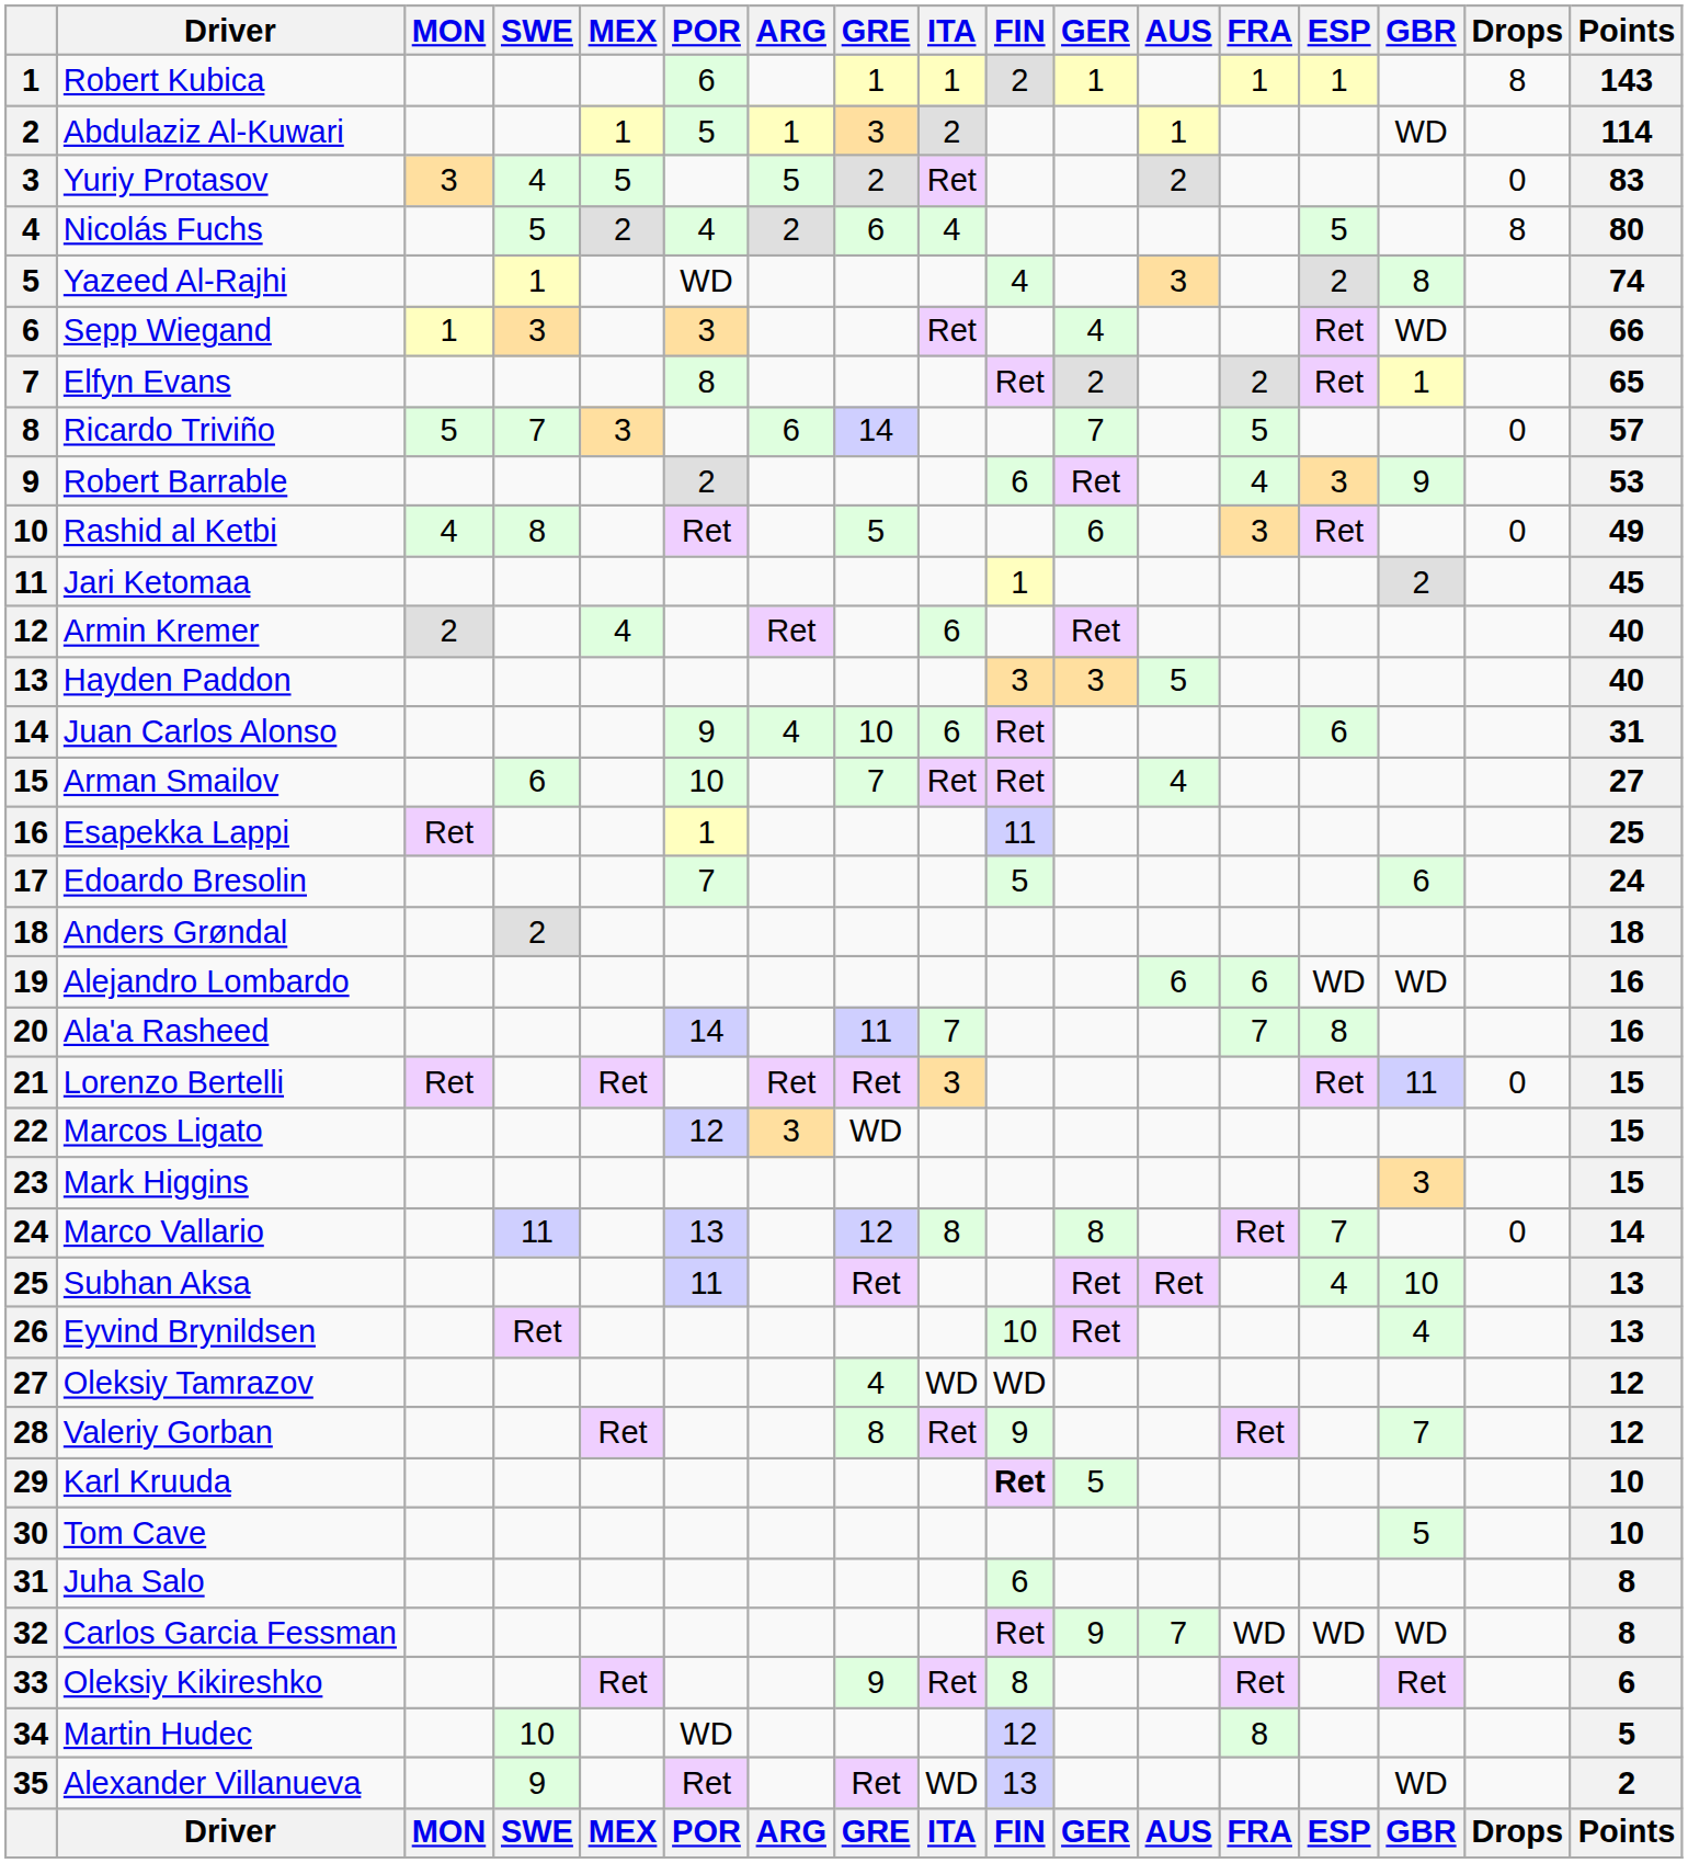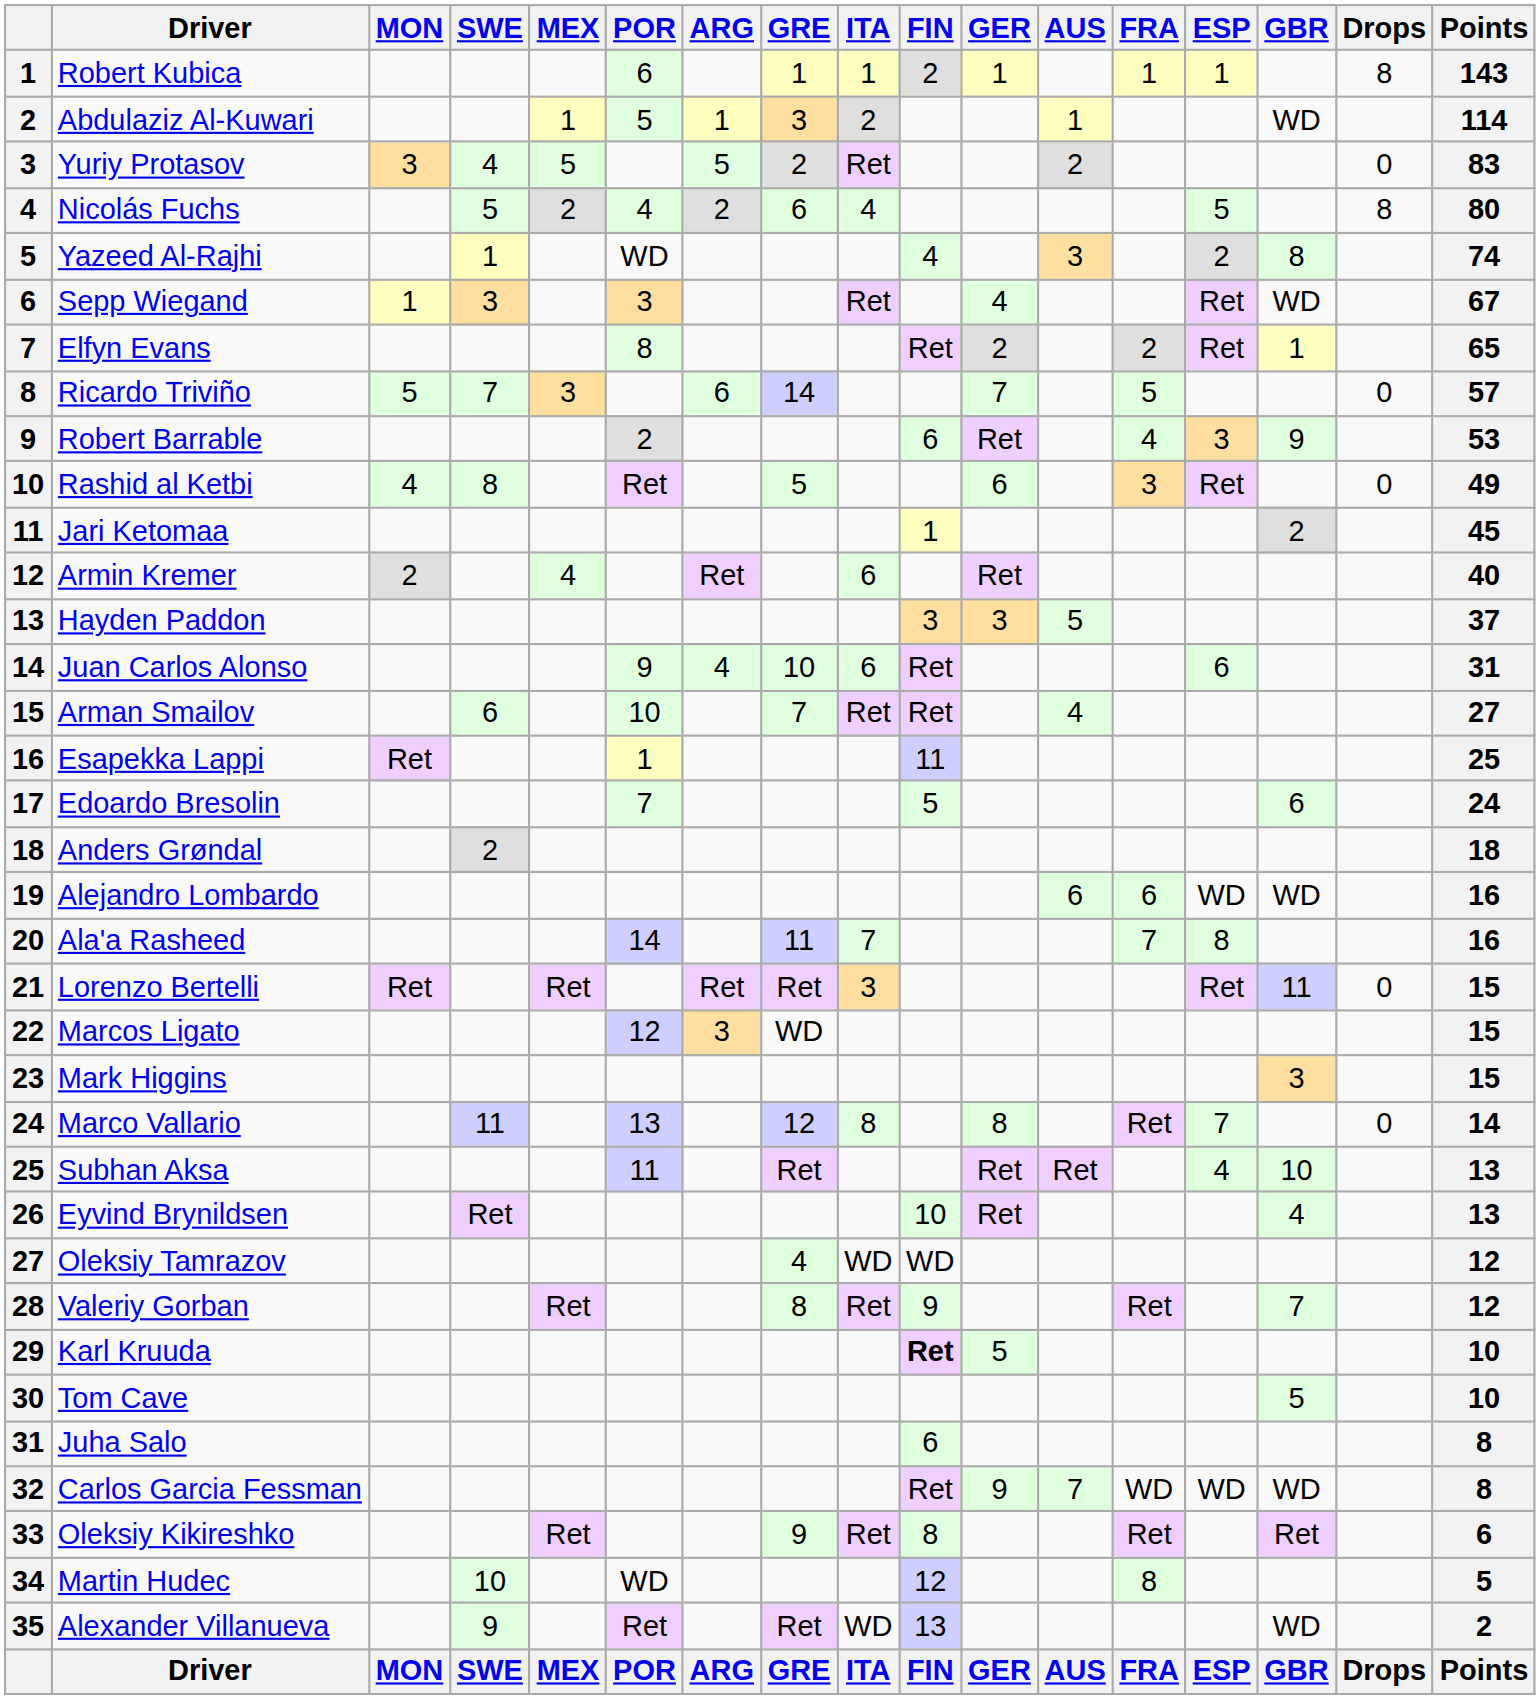 <table class="wikitable" style="font-size: 85%; text-align: center;">
 <tr valign="top">
 <th valign="middle"></th>
 <th valign="middle">Driver</th>
 <th><a href='#'>MON</a><br></th>
 <th><a href='#'>SWE</a><br></th>
 <th><a href='#'>MEX</a><br></th>
 <th><a href='#'>POR</a><br></th>
 <th><a href='#'>ARG</a><br></th>
 <th><a href='#'>GRE</a><br></th>
 <th><a href='#'>ITA</a><br></th>
 <th><a href='#'>FIN</a><br></th>
 <th><a href='#'>GER</a><br></th>
 <th><a href='#'>AUS</a><br></th>
 <th><a href='#'>FRA</a><br></th>
 <th><a href='#'>ESP</a><br></th>
 <th><a href='#'>GBR</a><br></th>
 <th valign="middle">Drops</th>
 <th valign="middle">Points</th>
 </tr>
 <tr>
 <th>1</th>
 <td align="left"> <a href='#'>Robert Kubica</a></td>
 <td></td>
 <td></td>
 <td></td>
 <td style="background:#dfffdf;">6</td>
 <td></td>
 <td style="background:#ffffbf;">1</td>
 <td style="background:#ffffbf;">1</td>
 <td style="background:#dfdfdf;">2</td>
 <td style="background:#ffffbf;">1</td>
 <td></td>
 <td style="background:#ffffbf;">1</td>
 <td style="background:#ffffbf;">1</td>
 <td></td>
 <td>8</td>
 <th>143</th>
 </tr>
 <tr>
 <th>2</th>
 <td align="left"> <a href='#'>Abdulaziz Al-Kuwari</a></td>
 <td></td>
 <td></td>
 <td style="background:#ffffbf;">1</td>
 <td style="background:#dfffdf;">5</td>
 <td style="background:#ffffbf;">1</td>
 <td style="background:#ffdf9f;">3</td>
 <td style="background:#dfdfdf;">2</td>
 <td></td>
 <td></td>
 <td style="background:#ffffbf;">1</td>
 <td></td>
 <td></td>
 <td>WD</td>
 <td></td>
 <th>114</th>
 </tr>
 <tr>
 <th>3</th>
 <td align="left"> <a href='#'>Yuriy Protasov</a></td>
 <td style="background:#ffdf9f;">3</td>
 <td style="background:#dfffdf;">4</td>
 <td style="background:#dfffdf;">5</td>
 <td></td>
 <td style="background:#dfffdf;">5</td>
 <td style="background:#dfdfdf;">2</td>
 <td style="background:#efcfff;">Ret</td>
 <td></td>
 <td></td>
 <td style="background:#dfdfdf;">2</td>
 <td></td>
 <td></td>
 <td></td>
 <td>0</td>
 <th>83</th>
 </tr>
 <tr>
 <th>4</th>
 <td align="left"> <a href='#'>Nicolás Fuchs</a></td>
 <td></td>
 <td style="background:#dfffdf;">5</td>
 <td style="background:#dfdfdf;">2</td>
 <td style="background:#dfffdf;">4</td>
 <td style="background:#dfdfdf;">2</td>
 <td style="background:#dfffdf;">6</td>
 <td style="background:#dfffdf;">4</td>
 <td></td>
 <td></td>
 <td></td>
 <td></td>
 <td style="background:#dfffdf;">5</td>
 <td></td>
 <td>8</td>
 <th>80</th>
 </tr>
 <tr>
 <th>5</th>
 <td align="left"> <a href='#'>Yazeed Al-Rajhi</a></td>
 <td></td>
 <td style="background:#ffffbf;">1</td>
 <td></td>
 <td>WD</td>
 <td></td>
 <td></td>
 <td></td>
 <td style="background:#dfffdf;">4</td>
 <td></td>
 <td style="background:#ffdf9f;">3</td>
 <td></td>
 <td style="background:#dfdfdf;">2</td>
 <td style="background:#dfffdf;">8</td>
 <td></td>
 <th>74</th>
 </tr>
 <tr>
 <th>6</th>
 <td align="left"> <a href='#'>Sepp Wiegand</a></td>
 <td style="background:#ffffbf;">1</td>
 <td style="background:#ffdf9f;">3</td>
 <td></td>
 <td style="background:#ffdf9f;">3</td>
 <td></td>
 <td></td>
 <td style="background:#efcfff;">Ret</td>
 <td></td>
 <td style="background:#dfffdf;">4</td>
 <td></td>
 <td></td>
 <td style="background:#efcfff;">Ret</td>
 <td>WD</td>
 <td></td>
-<th>66</th>
+<th>67</th>
 </tr>
 <tr>
 <th>7</th>
 <td align="left"> <a href='#'>Elfyn Evans</a></td>
 <td></td>
 <td></td>
 <td></td>
 <td style="background:#dfffdf;">8</td>
 <td></td>
 <td></td>
 <td></td>
 <td style="background:#efcfff;">Ret</td>
 <td style="background:#dfdfdf;">2</td>
 <td></td>
 <td style="background:#dfdfdf;">2</td>
 <td style="background:#efcfff;">Ret</td>
 <td style="background:#ffffbf;">1</td>
 <td></td>
 <th>65</th>
 </tr>
 <tr>
 <th>8</th>
 <td align="left"> <a href='#'>Ricardo Triviño</a></td>
 <td style="background:#dfffdf;">5</td>
 <td style="background:#dfffdf;">7</td>
 <td style="background:#ffdf9f;">3</td>
 <td></td>
 <td style="background:#dfffdf;">6</td>
 <td style="background:#cfcfff;">14</td>
 <td></td>
 <td></td>
 <td style="background:#dfffdf;">7</td>
 <td></td>
 <td style="background:#dfffdf;">5</td>
 <td></td>
 <td></td>
 <td>0</td>
 <th>57</th>
 </tr>
 <tr>
 <th>9</th>
 <td align="left"> <a href='#'>Robert Barrable</a></td>
 <td></td>
 <td></td>
 <td></td>
 <td style="background:#dfdfdf;">2</td>
 <td></td>
 <td></td>
 <td></td>
 <td style="background:#dfffdf;">6</td>
 <td style="background:#efcfff;">Ret</td>
 <td></td>
 <td style="background:#dfffdf;">4</td>
 <td style="background:#ffdf9f;">3</td>
 <td style="background:#dfffdf;">9</td>
 <td></td>
 <th>53</th>
 </tr>
 <tr>
 <th>10</th>
 <td align="left"> <a href='#'>Rashid al Ketbi</a></td>
 <td style="background:#dfffdf;">4</td>
 <td style="background:#dfffdf;">8</td>
 <td></td>
 <td style="background:#efcfff;">Ret</td>
 <td></td>
 <td style="background:#dfffdf;">5</td>
 <td></td>
 <td></td>
 <td style="background:#dfffdf;">6</td>
 <td></td>
 <td style="background:#ffdf9f;">3</td>
 <td style="background:#efcfff;">Ret</td>
 <td></td>
 <td>0</td>
 <th>49</th>
 </tr>
 <tr>
 <th>11</th>
 <td align="left"> <a href='#'>Jari Ketomaa</a></td>
 <td></td>
 <td></td>
 <td></td>
 <td></td>
 <td></td>
 <td></td>
 <td></td>
 <td style="background:#ffffbf;">1</td>
 <td></td>
 <td></td>
 <td></td>
 <td></td>
 <td style="background:#dfdfdf;">2</td>
 <td></td>
 <th>45</th>
 </tr>
 <tr>
 <th>12</th>
 <td align="left"> <a href='#'>Armin Kremer</a></td>
 <td style="background:#dfdfdf;">2</td>
 <td></td>
 <td style="background:#dfffdf;">4</td>
 <td></td>
 <td style="background:#efcfff;">Ret</td>
 <td></td>
 <td style="background:#dfffdf;">6</td>
 <td></td>
 <td style="background:#efcfff;">Ret</td>
 <td></td>
 <td></td>
 <td></td>
 <td></td>
 <td></td>
 <th>40</th>
 </tr>
 <tr>
 <th>13</th>
 <td align="left"> <a href='#'>Hayden Paddon</a></td>
 <td></td>
 <td></td>
 <td></td>
 <td></td>
 <td></td>
 <td></td>
 <td></td>
 <td style="background:#ffdf9f;">3</td>
 <td style="background:#ffdf9f;">3</td>
 <td style="background:#dfffdf;">5</td>
 <td></td>
 <td></td>
 <td></td>
 <td></td>
-<th>40</th>
+<th>37</th>
 </tr>
 <tr>
 <th>14</th>
 <td align="left"> <a href='#'>Juan Carlos Alonso</a></td>
 <td></td>
 <td></td>
 <td></td>
 <td style="background:#dfffdf;">9</td>
 <td style="background:#dfffdf;">4</td>
 <td style="background:#dfffdf;">10</td>
 <td style="background:#dfffdf;">6</td>
 <td style="background:#efcfff;">Ret</td>
 <td></td>
 <td></td>
 <td></td>
 <td style="background:#dfffdf;">6</td>
 <td></td>
 <td></td>
 <th>31</th>
 </tr>
 <tr>
 <th>15</th>
 <td align="left"> <a href='#'>Arman Smailov</a></td>
 <td></td>
 <td style="background:#dfffdf;">6</td>
 <td></td>
 <td style="background:#dfffdf;">10</td>
 <td></td>
 <td style="background:#dfffdf;">7</td>
 <td style="background:#efcfff;">Ret</td>
 <td style="background:#efcfff;">Ret</td>
 <td></td>
 <td style="background:#dfffdf;">4</td>
 <td></td>
 <td></td>
 <td></td>
 <td></td>
 <th>27</th>
 </tr>
 <tr>
 <th>16</th>
 <td align="left"> <a href='#'>Esapekka Lappi</a></td>
 <td style="background:#efcfff;">Ret</td>
 <td></td>
 <td></td>
 <td style="background:#ffffbf;">1</td>
 <td></td>
 <td></td>
 <td></td>
 <td style="background:#cfcfff;">11</td>
 <td></td>
 <td></td>
 <td></td>
 <td></td>
 <td></td>
 <td></td>
 <th>25</th>
 </tr>
 <tr>
 <th>17</th>
 <td align="left"> <a href='#'>Edoardo Bresolin</a></td>
 <td></td>
 <td></td>
 <td></td>
 <td style="background:#dfffdf;">7</td>
 <td></td>
 <td></td>
 <td></td>
 <td style="background:#dfffdf;">5</td>
 <td></td>
 <td></td>
 <td></td>
 <td></td>
 <td style="background:#dfffdf;">6</td>
 <td></td>
 <th>24</th>
 </tr>
 <tr>
 <th>18</th>
 <td align="left"> <a href='#'>Anders Grøndal</a></td>
 <td></td>
 <td style="background:#dfdfdf;">2</td>
 <td></td>
 <td></td>
 <td></td>
 <td></td>
 <td></td>
 <td></td>
 <td></td>
 <td></td>
 <td></td>
 <td></td>
 <td></td>
 <td></td>
 <th>18</th>
 </tr>
 <tr>
 <th>19</th>
 <td align="left"> <a href='#'>Alejandro Lombardo</a></td>
 <td></td>
 <td></td>
 <td></td>
 <td></td>
 <td></td>
 <td></td>
 <td></td>
 <td></td>
 <td></td>
 <td style="background:#dfffdf;">6</td>
 <td style="background:#dfffdf;">6</td>
 <td>WD</td>
 <td>WD</td>
 <td></td>
 <th>16</th>
 </tr>
 <tr>
 <th>20</th>
 <td align="left"> <a href='#'>Ala'a Rasheed</a></td>
 <td></td>
 <td></td>
 <td></td>
 <td style="background:#cfcfff;">14</td>
 <td></td>
 <td style="background:#cfcfff;">11</td>
 <td style="background:#dfffdf;">7</td>
 <td></td>
 <td></td>
 <td></td>
 <td style="background:#dfffdf;">7</td>
 <td style="background:#dfffdf;">8</td>
 <td></td>
 <td></td>
 <th>16</th>
 </tr>
 <tr>
 <th>21</th>
 <td align="left"> <a href='#'>Lorenzo Bertelli</a></td>
 <td style="background:#efcfff;">Ret</td>
 <td></td>
 <td style="background:#efcfff;">Ret</td>
 <td></td>
 <td style="background:#efcfff;">Ret</td>
 <td style="background:#efcfff;">Ret</td>
 <td style="background:#ffdf9f;">3</td>
 <td></td>
 <td></td>
 <td></td>
 <td></td>
 <td style="background:#efcfff;">Ret</td>
 <td style="background:#cfcfff;">11</td>
 <td>0</td>
 <th>15</th>
 </tr>
 <tr>
 <th>22</th>
 <td align="left"> <a href='#'>Marcos Ligato</a></td>
 <td></td>
 <td></td>
 <td></td>
 <td style="background:#cfcfff;">12</td>
 <td style="background:#ffdf9f;">3</td>
 <td>WD</td>
 <td></td>
 <td></td>
 <td></td>
 <td></td>
 <td></td>
 <td></td>
 <td></td>
 <td></td>
 <th>15</th>
 </tr>
 <tr>
 <th>23</th>
 <td align="left"> <a href='#'>Mark Higgins</a></td>
 <td></td>
 <td></td>
 <td></td>
 <td></td>
 <td></td>
 <td></td>
 <td></td>
 <td></td>
 <td></td>
 <td></td>
 <td></td>
 <td></td>
 <td style="background:#ffdf9f;">3</td>
 <td></td>
 <th>15</th>
 </tr>
 <tr>
 <th>24</th>
 <td align="left"> <a href='#'>Marco Vallario</a></td>
 <td></td>
 <td style="background:#cfcfff;">11</td>
 <td></td>
 <td style="background:#cfcfff;">13</td>
 <td></td>
 <td style="background:#cfcfff;">12</td>
 <td style="background:#dfffdf;">8</td>
 <td></td>
 <td style="background:#dfffdf;">8</td>
 <td></td>
 <td style="background:#efcfff;">Ret</td>
 <td style="background:#dfffdf;">7</td>
 <td></td>
 <td>0</td>
 <th>14</th>
 </tr>
 <tr>
 <th>25</th>
 <td align="left"> <a href='#'>Subhan Aksa</a></td>
 <td></td>
 <td></td>
 <td></td>
 <td style="background:#cfcfff;">11</td>
 <td></td>
 <td style="background:#efcfff;">Ret</td>
 <td></td>
 <td></td>
 <td style="background:#efcfff;">Ret</td>
 <td style="background:#efcfff;">Ret</td>
 <td></td>
 <td style="background:#dfffdf;">4</td>
 <td style="background:#dfffdf;">10</td>
 <td></td>
 <th>13</th>
 </tr>
 <tr>
 <th>26</th>
 <td align="left"> <a href='#'>Eyvind Brynildsen</a></td>
 <td></td>
 <td style="background:#efcfff;">Ret</td>
 <td></td>
 <td></td>
 <td></td>
 <td></td>
 <td></td>
 <td style="background:#dfffdf;">10</td>
 <td style="background:#efcfff;">Ret</td>
 <td></td>
 <td></td>
 <td></td>
 <td style="background:#dfffdf;">4</td>
 <td></td>
 <th>13</th>
 </tr>
 <tr>
 <th>27</th>
 <td align="left"> <a href='#'>Oleksiy Tamrazov</a></td>
 <td></td>
 <td></td>
 <td></td>
 <td></td>
 <td></td>
 <td style="background:#dfffdf;">4</td>
 <td>WD</td>
 <td>WD</td>
 <td></td>
 <td></td>
 <td></td>
 <td></td>
 <td></td>
 <td></td>
 <th>12</th>
 </tr>
 <tr>
 <th>28</th>
 <td align="left"> <a href='#'>Valeriy Gorban</a></td>
 <td></td>
 <td></td>
 <td style="background:#efcfff;">Ret</td>
 <td></td>
 <td></td>
 <td style="background:#dfffdf;">8</td>
 <td style="background:#efcfff;">Ret</td>
 <td style="background:#dfffdf;">9</td>
 <td></td>
 <td></td>
 <td style="background:#efcfff;">Ret</td>
 <td></td>
 <td style="background:#dfffdf;">7</td>
 <td></td>
 <th>12</th>
 </tr>
 <tr>
 <th>29</th>
 <td align="left"> <a href='#'>Karl Kruuda</a></td>
 <td></td>
 <td></td>
 <td></td>
 <td></td>
 <td></td>
 <td></td>
 <td></td>
 <td style="background:#efcfff;"><strong>Ret</strong></td>
 <td style="background:#dfffdf;">5</td>
 <td></td>
 <td></td>
 <td></td>
 <td></td>
 <td></td>
 <th>10</th>
 </tr>
 <tr>
 <th>30</th>
 <td align="left"> <a href='#'>Tom Cave</a></td>
 <td></td>
 <td></td>
 <td></td>
 <td></td>
 <td></td>
 <td></td>
 <td></td>
 <td></td>
 <td></td>
 <td></td>
 <td></td>
 <td></td>
 <td style="background:#dfffdf;">5</td>
 <td></td>
 <th>10</th>
 </tr>
 <tr>
 <th>31</th>
 <td align="left"> <a href='#'>Juha Salo</a></td>
 <td></td>
 <td></td>
 <td></td>
 <td></td>
 <td></td>
 <td></td>
 <td></td>
 <td style="background:#dfffdf;">6</td>
 <td></td>
 <td></td>
 <td></td>
 <td></td>
 <td></td>
 <td></td>
 <th>8</th>
 </tr>
 <tr>
 <th>32</th>
 <td align="left"> <a href='#'>Carlos Garcia Fessman</a></td>
 <td></td>
 <td></td>
 <td></td>
 <td></td>
 <td></td>
 <td></td>
 <td></td>
 <td style="background:#efcfff;">Ret</td>
 <td style="background:#dfffdf;">9</td>
 <td style="background:#dfffdf;">7</td>
 <td>WD</td>
 <td>WD</td>
 <td>WD</td>
 <td></td>
 <th>8</th>
 </tr>
 <tr>
 <th>33</th>
 <td align="left"> <a href='#'>Oleksiy Kikireshko</a></td>
 <td></td>
 <td></td>
 <td style="background:#efcfff;">Ret</td>
 <td></td>
 <td></td>
 <td style="background:#dfffdf;">9</td>
 <td style="background:#efcfff;">Ret</td>
 <td style="background:#dfffdf;">8</td>
 <td></td>
 <td></td>
 <td style="background:#efcfff;">Ret</td>
 <td></td>
 <td style="background:#efcfff;">Ret</td>
 <td></td>
 <th>6</th>
 </tr>
 <tr>
 <th>34</th>
 <td align="left"> <a href='#'>Martin Hudec</a></td>
 <td></td>
 <td style="background:#dfffdf;">10</td>
 <td></td>
 <td>WD</td>
 <td></td>
 <td></td>
 <td></td>
 <td style="background:#cfcfff;">12</td>
 <td></td>
 <td></td>
 <td style="background:#dfffdf;">8</td>
 <td></td>
 <td></td>
 <td></td>
 <th>5</th>
 </tr>
 <tr>
 <th>35</th>
 <td align="left"> <a href='#'>Alexander Villanueva</a></td>
 <td></td>
 <td style="background:#dfffdf;">9</td>
 <td></td>
 <td style="background:#efcfff;">Ret</td>
 <td></td>
 <td style="background:#efcfff;">Ret</td>
 <td>WD</td>
 <td style="background:#cfcfff;">13</td>
 <td></td>
 <td></td>
 <td></td>
 <td></td>
 <td>WD</td>
 <td></td>
 <th>2</th>
 </tr>
 <tr valign="top">
 <th valign="middle"></th>
 <th valign="middle">Driver</th>
 <th><a href='#'>MON</a><br></th>
 <th><a href='#'>SWE</a><br></th>
 <th><a href='#'>MEX</a><br></th>
 <th><a href='#'>POR</a><br></th>
 <th><a href='#'>ARG</a><br></th>
 <th><a href='#'>GRE</a><br></th>
 <th><a href='#'>ITA</a><br></th>
 <th><a href='#'>FIN</a><br></th>
 <th><a href='#'>GER</a><br></th>
 <th><a href='#'>AUS</a><br></th>
 <th><a href='#'>FRA</a><br></th>
 <th><a href='#'>ESP</a><br></th>
 <th><a href='#'>GBR</a><br></th>
 <th valign="middle">Drops</th>
 <th valign="middle">Points</th>
 </tr>
 <tr>
 </tr>
 </table>
